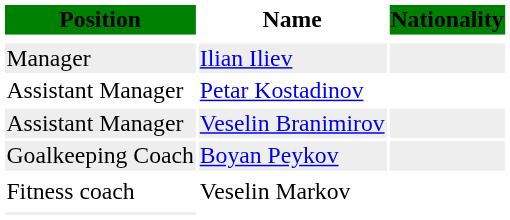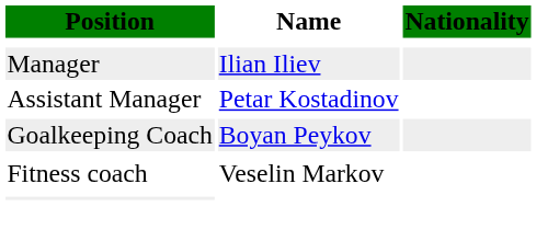 <table class="toccolours">
 <tr>
 <th bgcolor=green>Position</th>
 <th bgcolor=white>Name</th>
 <th bgcolor=green>Nationality</th>
 </tr>
 <tr bgcolor=#eeeeee>
 </tr>
 <tr>
 </tr>
 <tr bgcolor=#eeeeee>
 <td>Manager</td>
 <td><a href='#'>Ilian Iliev</a></td>
 <td></td>
 </tr>
 <tr>
 <td>Assistant Manager</td>
 <td><a href='#'>Petar Kostadinov</a></td>
 <td></td>
 </tr>
 <tr bgcolor=#eeeeee>
-<td>Assistant Manager</td>
-<td><a href='#'>Veselin Branimirov</a></td>
-<td></td>
-</tr>
-<tr bgcolor=#eeeeee>
 <td>Goalkeeping Coach</td>
 <td><a href='#'>Boyan Peykov</a></td>
 <td></td>
 </tr>
 <tr bgcolor=#eeeeee>
 </tr>
 <tr>
 <td>Fitness coach</td>
 <td>Veselin Markov</td>
 <td></td>
 </tr>
 <tr>
 </tr>
 <tr bgcolor=#eeeeee>
 <td Doctor></td>
 </tr>
 </table>
